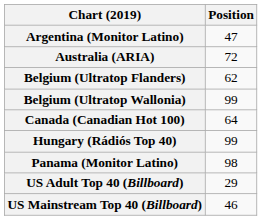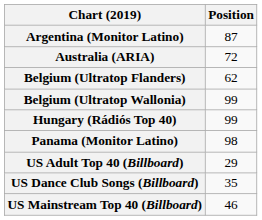 <table class="wikitable sortable plainrowheaders" style="text-align:center">
 <tr>
 <th scope="col">Chart (2019)</th>
 <th scope="col">Position</th>
 </tr>
 <tr>
 <th scope="row">Argentina (Monitor Latino)</th>
-<td>47</td>
+<td>87</td>
 </tr>
 <tr>
 <th scope="row">Australia (ARIA)</th>
 <td>72</td>
 </tr>
 <tr>
 <th scope="row">Belgium (Ultratop Flanders)</th>
 <td>62</td>
 </tr>
 <tr>
 <th scope="row">Belgium (Ultratop Wallonia)</th>
 <td>99</td>
 </tr>
 <tr>
-<th scope="row">Canada (Canadian Hot 100)</th>
-<td>64</td>
-</tr>
-<tr>
 <th scope="row">Hungary (Rádiós Top 40)</th>
 <td>99</td>
 </tr>
 <tr>
 <th scope="row">Panama (Monitor Latino)</th>
 <td>98</td>
 </tr>
 <tr>
 <th scope="row">US Adult Top 40 (<em>Billboard</em>)</th>
 <td>29</td>
 </tr>
 <tr>
+<th scope="row">US Dance Club Songs (<em>Billboard</em>)</th>
+<td>35</td>
+</tr>
+<tr>
 <th scope="row">US Mainstream Top 40 (<em>Billboard</em>)</th>
 <td>46</td>
 </tr>
 </table>
